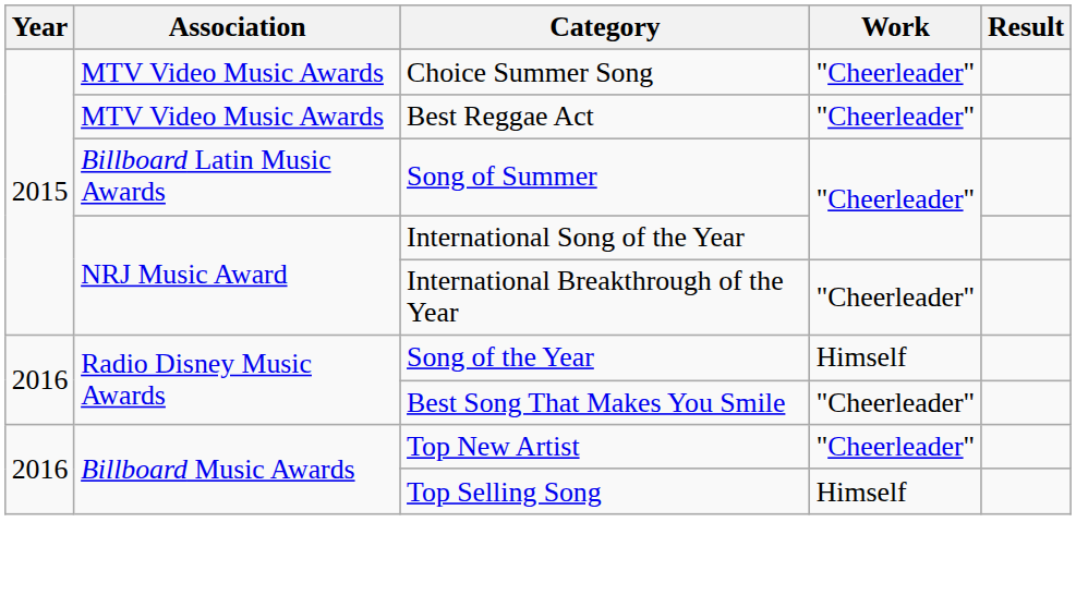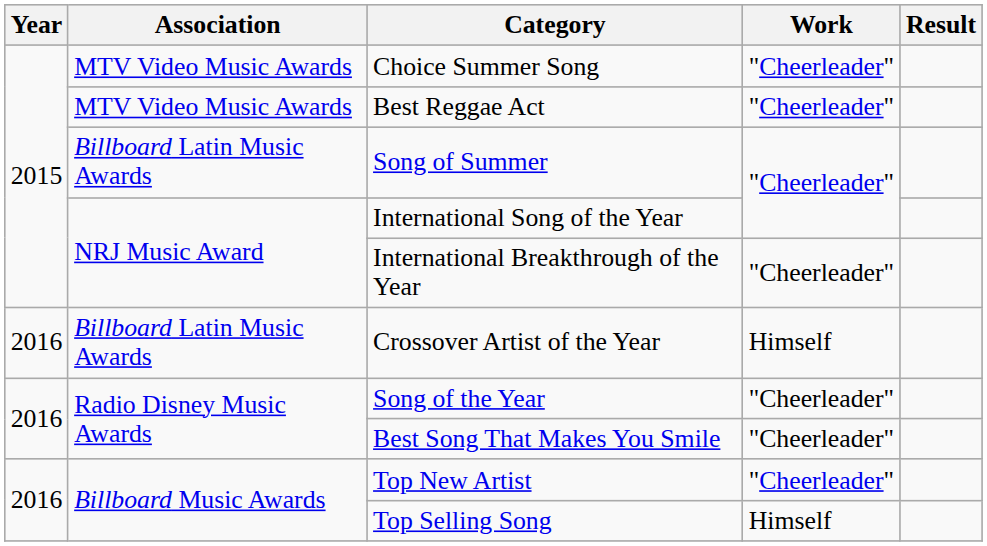 <table class="wikitable">
 <tr>
 <th>Year</th>
 <th>Association</th>
 <th>Category</th>
 <th>Work</th>
 <th>Result</th>
 </tr>
 <tr>
 <td rowspan="5">2015</td>
 <td><a href='#'>MTV Video Music Awards</a></td>
 <td>Choice Summer Song</td>
 <td>"<a href='#'>Cheerleader</a>"</td>
 <td></td>
 </tr>
 <tr>
 <td><a href='#'>MTV Video Music Awards</a></td>
 <td>Best Reggae Act</td>
 <td>"<a href='#'>Cheerleader</a>"</td>
 <td></td>
 </tr>
 <tr>
 <td rowspan="1"><a href='#'><em>Billboard</em> Latin Music Awards</a></td>
 <td><a href='#'>Song of Summer</a></td>
 <td rowspan="2">"<a href='#'>Cheerleader</a>"</td>
 <td></td>
 </tr>
 <tr>
 <td rowspan="2"><a href='#'>NRJ Music Award</a></td>
 <td>International Song of the Year</td>
 <td></td>
 </tr>
 <tr>
 <td>International Breakthrough of the Year</td>
 <td>"Cheerleader"</td>
 <td></td>
 </tr>
 <tr>
+<td rowspan="1">2016</td>
+<td rowspan="1"><a href='#'><em>Billboard</em> Latin Music Awards</a></td>
+<td>Crossover Artist of the Year</td>
+<td>Himself</td>
+<td></td>
+</tr>
+<tr>
 <td rowspan="2">2016</td>
 <td rowspan="2"><a href='#'>Radio Disney Music Awards</a></td>
 <td><a href='#'>Song of the Year</a></td>
-<td>Himself</td>
+<td>"Cheerleader"</td>
 <td></td>
 </tr>
 <tr>
 <td><a href='#'>Best Song That Makes You Smile</a></td>
 <td>"Cheerleader"</td>
 <td></td>
 </tr>
 <tr>
 <td rowspan="2">2016</td>
 <td rowspan="2"><a href='#'><em>Billboard</em> Music Awards</a></td>
 <td><a href='#'>Top New Artist</a></td>
 <td>"<a href='#'>Cheerleader</a>"</td>
 <td></td>
 </tr>
 <tr>
 <td><a href='#'>Top Selling Song</a></td>
 <td>Himself</td>
 <td></td>
 </tr>
 </table>
